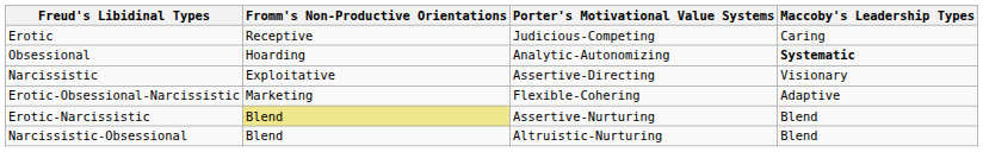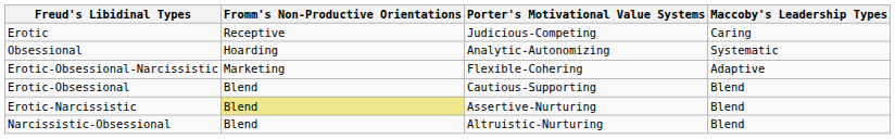 <table class="wikitable">
 <tr>
 <th>Freud's Libidinal Types</th>
 <th>Fromm's Non-Productive Orientations</th>
 <th>Porter's Motivational Value Systems</th>
 <th>Maccoby's Leadership Types</th>
 </tr>
 <tr>
 <td>Erotic</td>
 <td>Receptive</td>
 <td>Judicious-Competing</td>
 <td>Caring</td>
 </tr>
 <tr>
 <td>Obsessional</td>
 <td>Hoarding</td>
 <td>Analytic-Autonomizing</td>
-<td><strong>Systematic</strong></td>
-</tr>
-<tr>
-<td>Narcissistic</td>
-<td>Exploitative</td>
-<td>Assertive-Directing</td>
-<td>Visionary</td>
+<td>Systematic</td>
 </tr>
 <tr>
 <td>Erotic-Obsessional-Narcissistic</td>
 <td>Marketing</td>
 <td>Flexible-Cohering</td>
 <td>Adaptive</td>
+</tr>
+<tr>
+<td>Erotic-Obsessional</td>
+<td>Blend</td>
+<td>Cautious-Supporting</td>
+<td>Blend</td>
 </tr>
 <tr>
 <td>Erotic-Narcissistic</td>
 <td style="background: khaki;">Blend</td>
 <td>Assertive-Nurturing</td>
 <td>Blend</td>
 </tr>
 <tr>
 <td>Narcissistic-Obsessional</td>
 <td>Blend</td>
 <td>Altruistic-Nurturing</td>
 <td>Blend</td>
 </tr>
 </table>
